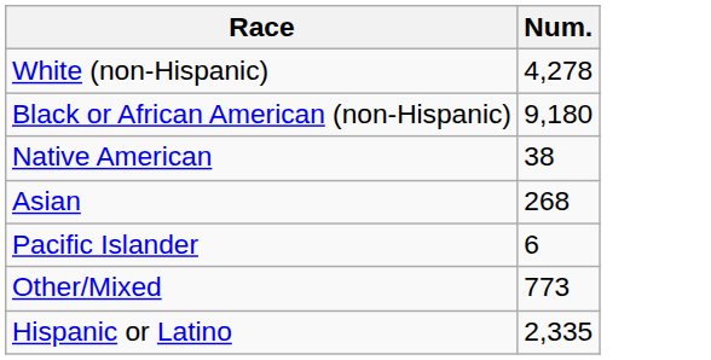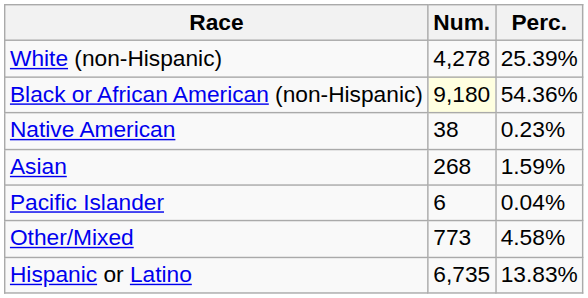 <table class="wikitable">
 <tr>
 <th>Race</th>
 <th>Num.</th>
+<th>Perc.</th>
 </tr>
 <tr>
 <td><a href='#'>White</a> (non-Hispanic)</td>
 <td>4,278</td>
+<td>25.39%</td>
 </tr>
 <tr>
 <td><a href='#'>Black or African American</a> (non-Hispanic)</td>
-<td>9,180</td>
+<td style="background: lightyellow;">9,180</td>
+<td>54.36%</td>
 </tr>
 <tr>
 <td><a href='#'>Native American</a></td>
 <td>38</td>
+<td>0.23%</td>
 </tr>
 <tr>
 <td><a href='#'>Asian</a></td>
 <td>268</td>
+<td>1.59%</td>
 </tr>
 <tr>
 <td><a href='#'>Pacific Islander</a></td>
 <td>6</td>
+<td>0.04%</td>
 </tr>
 <tr>
 <td><a href='#'>Other/Mixed</a></td>
 <td>773</td>
+<td>4.58%</td>
 </tr>
 <tr>
 <td><a href='#'>Hispanic</a> or <a href='#'>Latino</a></td>
-<td>2,335</td>
+<td>6,735</td>
+<td>13.83%</td>
 </tr>
 </table>
